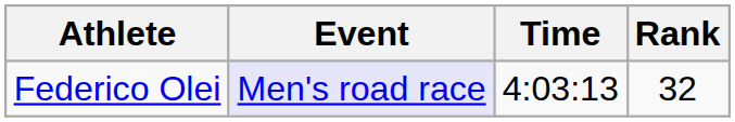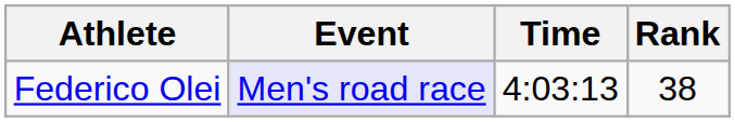 <table class=wikitable style="font-size:90%">
 <tr>
 <th>Athlete</th>
 <th>Event</th>
 <th>Time</th>
 <th>Rank</th>
 </tr>
 <tr align=center>
 <td align=left><a href='#'>Federico Olei</a></td>
 <td align="left" style="background: lavender;"><a href='#'>Men's road race</a></td>
 <td>4:03:13</td>
-<td>32</td>
+<td>38</td>
 </tr>
 </table>
